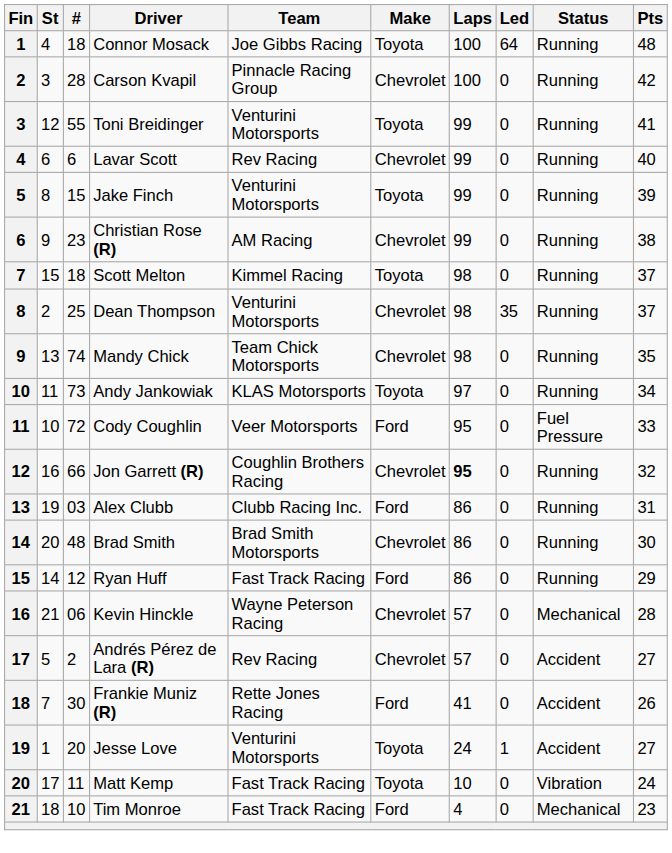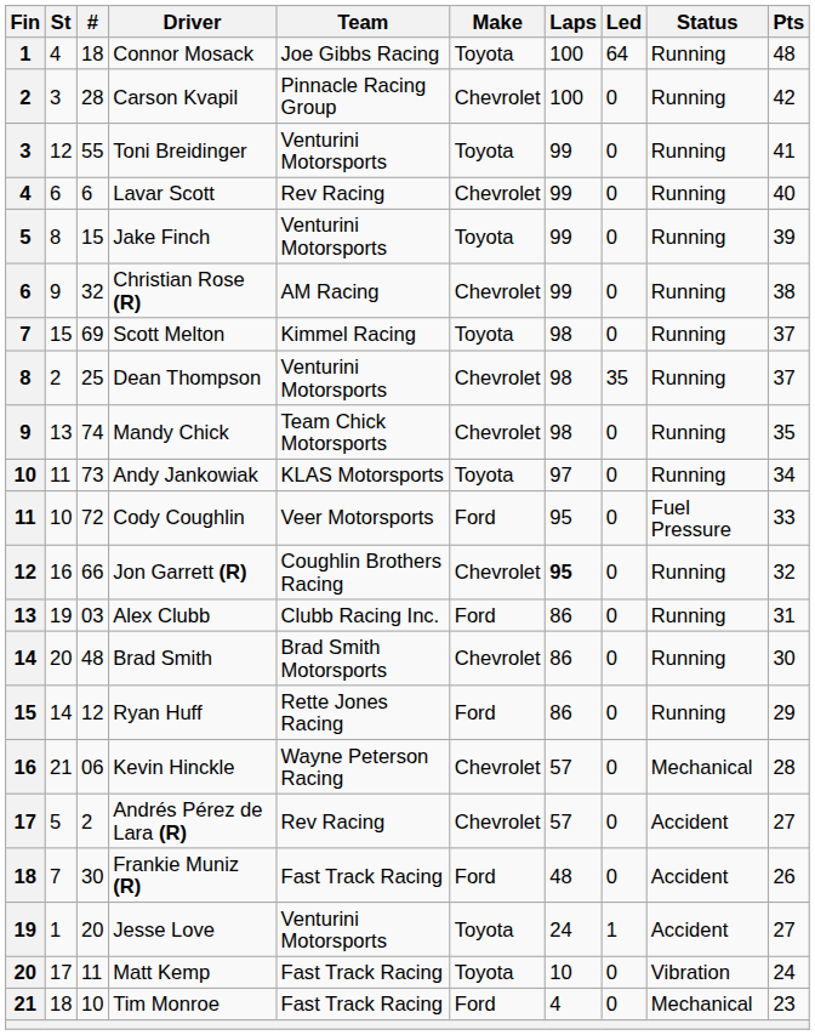 <table class="wikitable" style="font-size:95%">
 <tr>
 <th>Fin</th>
 <th>St</th>
 <th>#</th>
 <th>Driver</th>
 <th>Team</th>
 <th>Make</th>
 <th>Laps</th>
 <th>Led</th>
 <th>Status</th>
 <th>Pts</th>
 </tr>
 <tr>
 <th>1</th>
 <td>4</td>
 <td>18</td>
 <td>Connor Mosack</td>
 <td>Joe Gibbs Racing</td>
 <td>Toyota</td>
 <td>100</td>
 <td>64</td>
 <td>Running</td>
 <td>48</td>
 </tr>
 <tr>
 <th>2</th>
 <td>3</td>
 <td>28</td>
 <td>Carson Kvapil</td>
 <td>Pinnacle Racing Group</td>
 <td>Chevrolet</td>
 <td>100</td>
 <td>0</td>
 <td>Running</td>
 <td>42</td>
 </tr>
 <tr>
 <th>3</th>
 <td>12</td>
 <td>55</td>
 <td>Toni Breidinger</td>
 <td>Venturini Motorsports</td>
 <td>Toyota</td>
 <td>99</td>
 <td>0</td>
 <td>Running</td>
 <td>41</td>
 </tr>
 <tr>
 <th>4</th>
 <td>6</td>
 <td>6</td>
 <td>Lavar Scott</td>
 <td>Rev Racing</td>
 <td>Chevrolet</td>
 <td>99</td>
 <td>0</td>
 <td>Running</td>
 <td>40</td>
 </tr>
 <tr>
 <th>5</th>
 <td>8</td>
 <td>15</td>
 <td>Jake Finch</td>
 <td>Venturini Motorsports</td>
 <td>Toyota</td>
 <td>99</td>
 <td>0</td>
 <td>Running</td>
 <td>39</td>
 </tr>
 <tr>
 <th>6</th>
 <td>9</td>
-<td>23</td>
+<td>32</td>
 <td>Christian Rose <strong>(R)</strong></td>
 <td>AM Racing</td>
 <td>Chevrolet</td>
 <td>99</td>
 <td>0</td>
 <td>Running</td>
 <td>38</td>
 </tr>
 <tr>
 <th>7</th>
 <td>15</td>
-<td>18</td>
+<td>69</td>
 <td>Scott Melton</td>
 <td>Kimmel Racing</td>
 <td>Toyota</td>
 <td>98</td>
 <td>0</td>
 <td>Running</td>
 <td>37</td>
 </tr>
 <tr>
 <th>8</th>
 <td>2</td>
 <td>25</td>
 <td>Dean Thompson</td>
 <td>Venturini Motorsports</td>
 <td>Chevrolet</td>
 <td>98</td>
 <td>35</td>
 <td>Running</td>
 <td>37</td>
 </tr>
 <tr>
 <th>9</th>
 <td>13</td>
 <td>74</td>
 <td>Mandy Chick</td>
 <td>Team Chick Motorsports</td>
 <td>Chevrolet</td>
 <td>98</td>
 <td>0</td>
 <td>Running</td>
 <td>35</td>
 </tr>
 <tr>
 <th>10</th>
 <td>11</td>
 <td>73</td>
 <td>Andy Jankowiak</td>
 <td>KLAS Motorsports</td>
 <td>Toyota</td>
 <td>97</td>
 <td>0</td>
 <td>Running</td>
 <td>34</td>
 </tr>
 <tr>
 <th>11</th>
 <td>10</td>
 <td>72</td>
 <td>Cody Coughlin</td>
 <td>Veer Motorsports</td>
 <td>Ford</td>
 <td>95</td>
 <td>0</td>
 <td>Fuel Pressure</td>
 <td>33</td>
 </tr>
 <tr>
 <th>12</th>
 <td>16</td>
 <td>66</td>
 <td>Jon Garrett <strong>(R)</strong></td>
 <td>Coughlin Brothers Racing</td>
 <td>Chevrolet</td>
 <td><strong>95</strong></td>
 <td>0</td>
 <td>Running</td>
 <td>32</td>
 </tr>
 <tr>
 <th>13</th>
 <td>19</td>
 <td>03</td>
 <td>Alex Clubb</td>
 <td>Clubb Racing Inc.</td>
 <td>Ford</td>
 <td>86</td>
 <td>0</td>
 <td>Running</td>
 <td>31</td>
 </tr>
 <tr>
 <th>14</th>
 <td>20</td>
 <td>48</td>
 <td>Brad Smith</td>
 <td>Brad Smith Motorsports</td>
 <td>Chevrolet</td>
 <td>86</td>
 <td>0</td>
 <td>Running</td>
 <td>30</td>
 </tr>
 <tr>
 <th>15</th>
 <td>14</td>
 <td>12</td>
 <td>Ryan Huff</td>
-<td>Fast Track Racing</td>
+<td>Rette Jones Racing</td>
 <td>Ford</td>
 <td>86</td>
 <td>0</td>
 <td>Running</td>
 <td>29</td>
 </tr>
 <tr>
 <th>16</th>
 <td>21</td>
 <td>06</td>
 <td>Kevin Hinckle</td>
 <td>Wayne Peterson Racing</td>
 <td>Chevrolet</td>
 <td>57</td>
 <td>0</td>
 <td>Mechanical</td>
 <td>28</td>
 </tr>
 <tr>
 <th>17</th>
 <td>5</td>
 <td>2</td>
 <td>Andrés Pérez de Lara <strong>(R)</strong></td>
 <td>Rev Racing</td>
 <td>Chevrolet</td>
 <td>57</td>
 <td>0</td>
 <td>Accident</td>
 <td>27</td>
 </tr>
 <tr>
 <th>18</th>
 <td>7</td>
 <td>30</td>
 <td>Frankie Muniz <strong>(R)</strong></td>
-<td>Rette Jones Racing</td>
+<td>Fast Track Racing</td>
 <td>Ford</td>
-<td>41</td>
+<td>48</td>
 <td>0</td>
 <td>Accident</td>
 <td>26</td>
 </tr>
 <tr>
 <th>19</th>
 <td>1</td>
 <td>20</td>
 <td>Jesse Love</td>
 <td>Venturini Motorsports</td>
 <td>Toyota</td>
 <td>24</td>
 <td>1</td>
 <td>Accident</td>
 <td>27</td>
 </tr>
 <tr>
 <th>20</th>
 <td>17</td>
 <td>11</td>
 <td>Matt Kemp</td>
 <td>Fast Track Racing</td>
 <td>Toyota</td>
 <td>10</td>
 <td>0</td>
 <td>Vibration</td>
 <td>24</td>
 </tr>
 <tr>
 <th>21</th>
 <td>18</td>
 <td>10</td>
 <td>Tim Monroe</td>
 <td>Fast Track Racing</td>
 <td>Ford</td>
 <td>4</td>
 <td>0</td>
 <td>Mechanical</td>
 <td>23</td>
 </tr>
 <tr>
 <th colspan="10"></th>
 </tr>
 </table>
